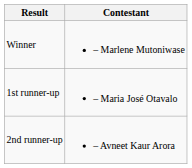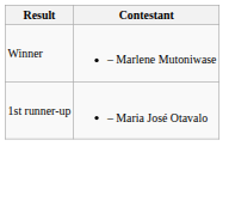 <table class="wikitable sortable" style="font-size: 95%;">
 <tr>
 <th>Result</th>
 <th>Contestant</th>
 </tr>
 <tr>
 <td>Winner</td>
 <td><br><ul><li> – Marlene Mutoniwase</li></ul></td>
 </tr>
 <tr>
 <td>1st runner-up</td>
 <td><br><ul><li> – Maria José Otavalo</li></ul></td>
 </tr>
-<tr>
-<td>2nd runner-up</td>
-<td><br><ul><li> – Avneet Kaur Arora</li></ul></td>
-</tr>
 </table>
